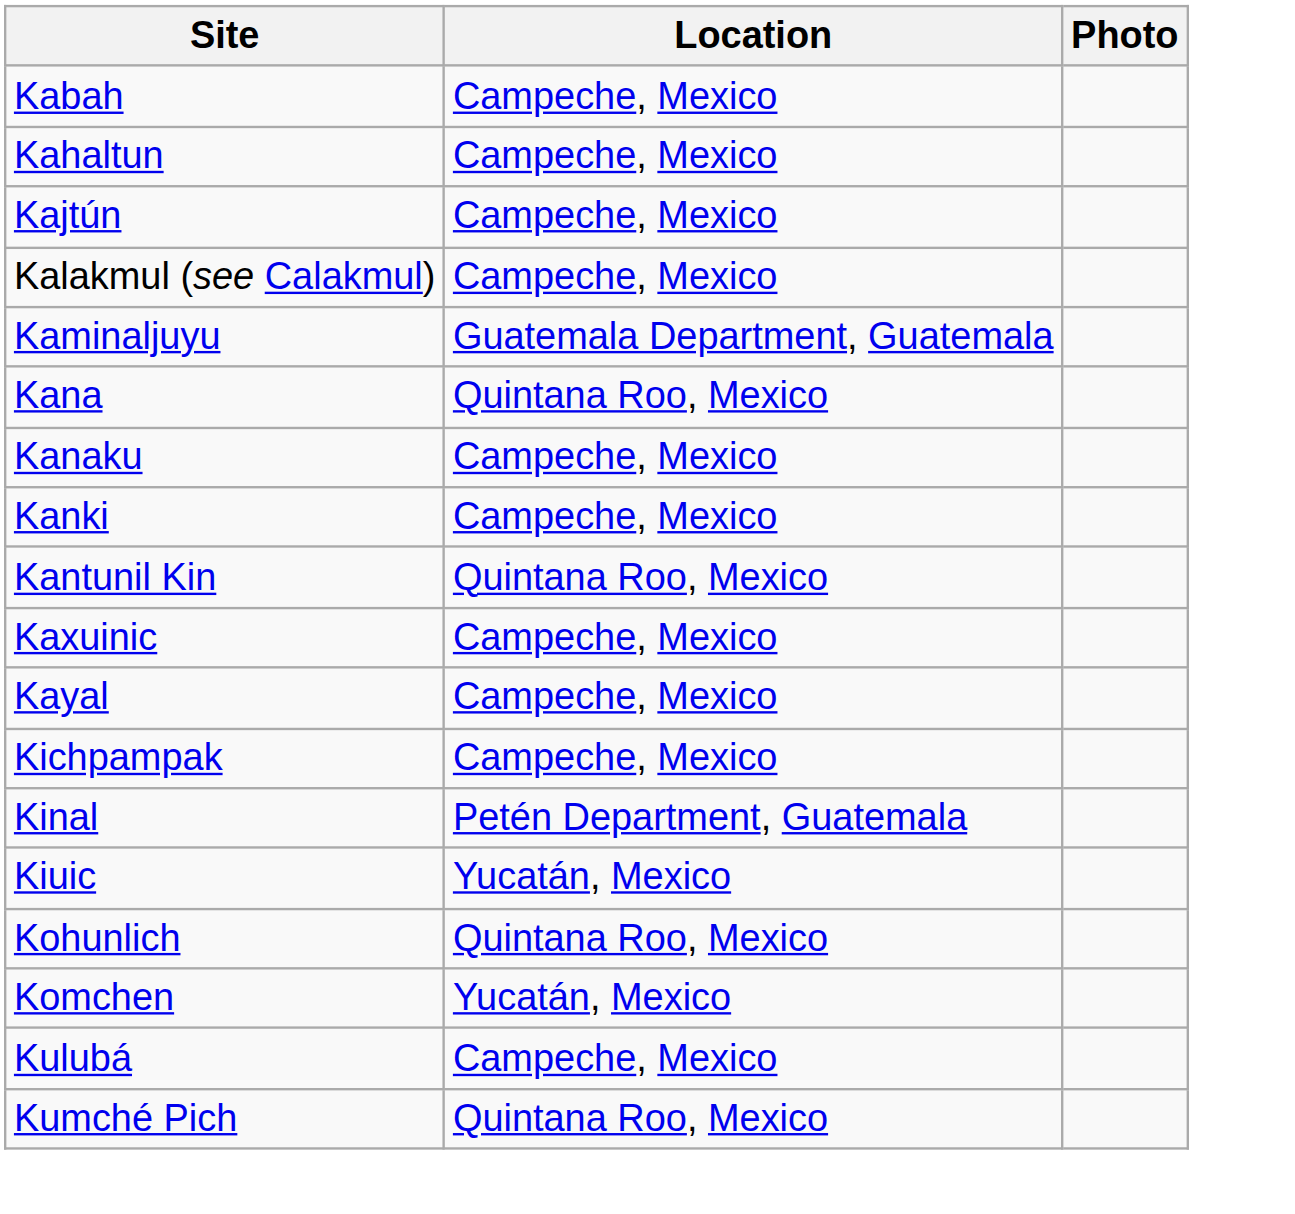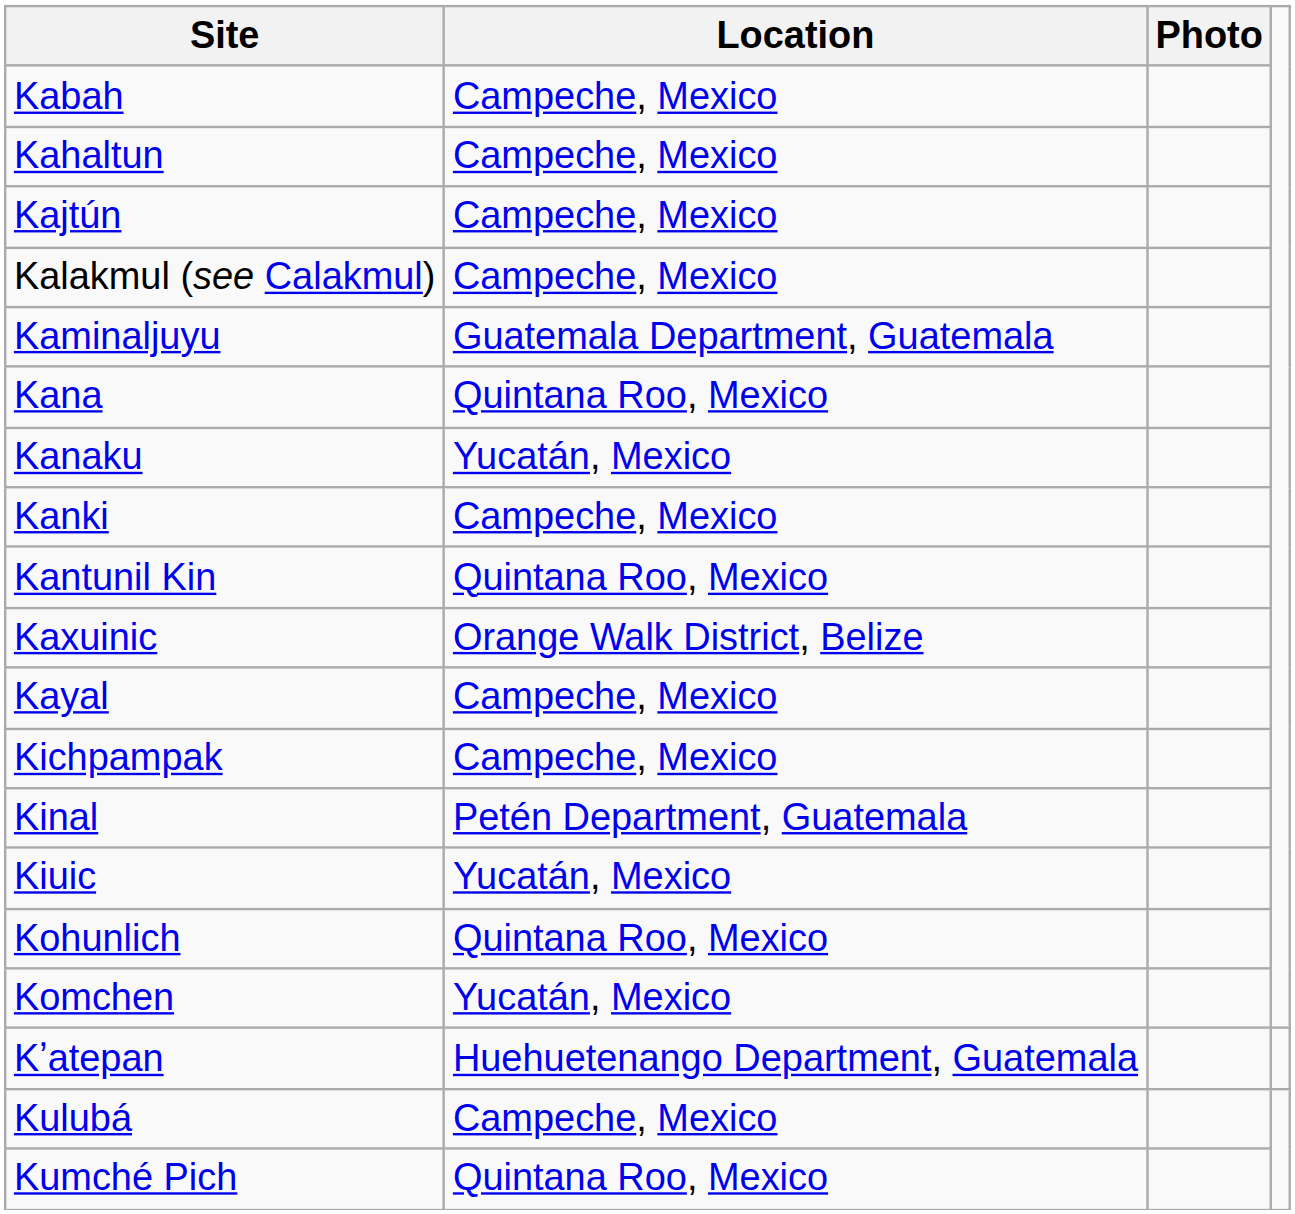 <table class="wikitable sortable" align="left" style="margin: 1em auto 1em auto">
 <tr>
 <th>Site</th>
 <th>Location</th>
 <th>Photo</th>
 </tr>
 <tr>
 <td><a href='#'>Kabah</a></td>
 <td><a href='#'>Campeche</a>, <a href='#'>Mexico</a></td>
 <td></td>
 </tr>
 <tr>
 <td><a href='#'>Kahaltun</a></td>
 <td><a href='#'>Campeche</a>, <a href='#'>Mexico</a></td>
 <td></td>
 </tr>
 <tr>
 <td><a href='#'>Kajtún</a></td>
 <td><a href='#'>Campeche</a>, <a href='#'>Mexico</a></td>
 <td></td>
 </tr>
 <tr>
 <td>Kalakmul (<em>see</em> <a href='#'>Calakmul</a>)</td>
 <td><a href='#'>Campeche</a>, <a href='#'>Mexico</a></td>
 <td></td>
 </tr>
 <tr>
 <td><a href='#'>Kaminaljuyu</a></td>
 <td><a href='#'>Guatemala Department</a>, <a href='#'>Guatemala</a></td>
 <td></td>
 </tr>
 <tr>
 <td><a href='#'>Kana</a></td>
 <td><a href='#'>Quintana Roo</a>, <a href='#'>Mexico</a></td>
 <td></td>
 </tr>
 <tr>
 <td><a href='#'>Kanaku</a></td>
-<td><a href='#'>Campeche</a>, <a href='#'>Mexico</a></td>
+<td><a href='#'>Yucatán</a>, <a href='#'>Mexico</a></td>
 <td></td>
 </tr>
 <tr>
 <td><a href='#'>Kanki</a></td>
 <td><a href='#'>Campeche</a>, <a href='#'>Mexico</a></td>
 <td></td>
 </tr>
 <tr>
 <td><a href='#'>Kantunil Kin</a></td>
 <td><a href='#'>Quintana Roo</a>, <a href='#'>Mexico</a></td>
 <td></td>
 </tr>
 <tr>
 <td><a href='#'>Kaxuinic</a></td>
-<td><a href='#'>Campeche</a>, <a href='#'>Mexico</a></td>
+<td><a href='#'>Orange Walk District</a>, <a href='#'>Belize</a></td>
 <td></td>
 </tr>
 <tr>
 <td><a href='#'>Kayal</a></td>
 <td><a href='#'>Campeche</a>, <a href='#'>Mexico</a></td>
 <td></td>
 </tr>
 <tr>
 <td><a href='#'>Kichpampak</a></td>
 <td><a href='#'>Campeche</a>, <a href='#'>Mexico</a></td>
 <td></td>
 </tr>
 <tr>
 <td><a href='#'>Kinal</a></td>
 <td><a href='#'>Petén Department</a>, <a href='#'>Guatemala</a></td>
 <td></td>
 </tr>
 <tr>
 <td><a href='#'>Kiuic</a></td>
 <td><a href='#'>Yucatán</a>, <a href='#'>Mexico</a></td>
 <td></td>
 </tr>
 <tr>
 <td><a href='#'>Kohunlich</a></td>
 <td><a href='#'>Quintana Roo</a>, <a href='#'>Mexico</a></td>
 <td></td>
 </tr>
 <tr>
 <td><a href='#'>Komchen</a></td>
 <td><a href='#'>Yucatán</a>, <a href='#'>Mexico</a></td>
 <td></td>
 </tr>
 <tr>
+<td><a href='#'>Kʼatepan</a></td>
+<td><a href='#'>Huehuetenango Department</a>, <a href='#'>Guatemala</a></td>
+<td></td>
+<td></td>
+</tr>
+<tr>
 <td><a href='#'>Kulubá</a></td>
 <td><a href='#'>Campeche</a>, <a href='#'>Mexico</a></td>
 <td></td>
 </tr>
 <tr>
 <td><a href='#'>Kumché Pich</a></td>
 <td><a href='#'>Quintana Roo</a>, <a href='#'>Mexico</a></td>
 <td></td>
 </tr>
 </table>
